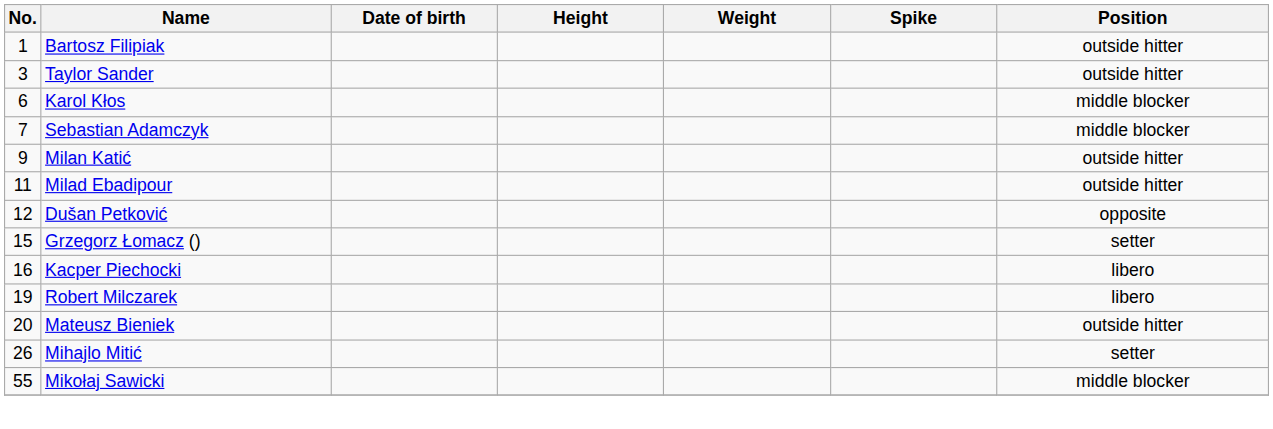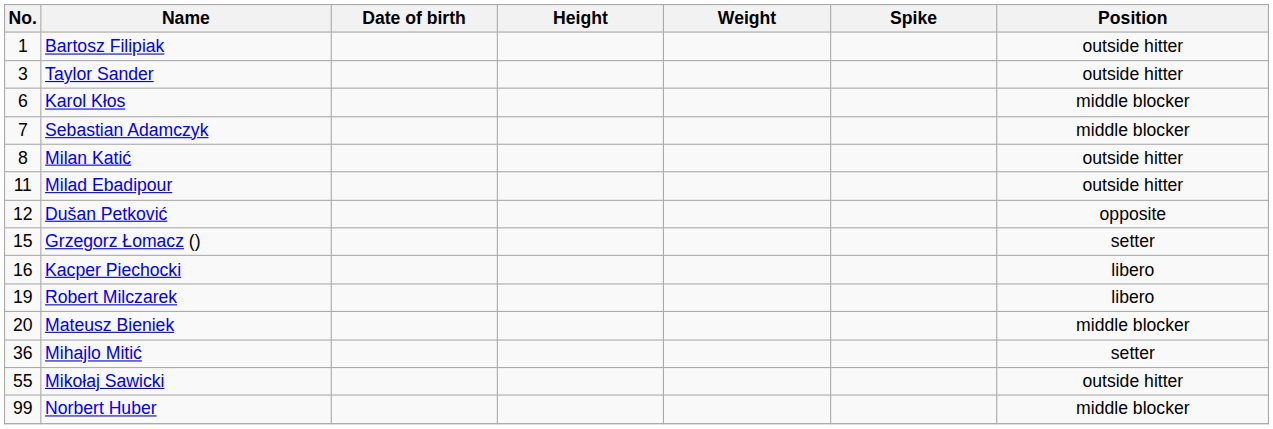 <table class="wikitable sortable" style="font-size:100%; text-align:center;">
 <tr>
 <th>No.</th>
 <th style="width:16em">Name</th>
 <th style="width:9em">Date of birth</th>
 <th style="width:9em">Height</th>
 <th style="width:9em">Weight</th>
 <th style="width:9em">Spike</th>
 <th style="width:15em">Position</th>
 </tr>
 <tr>
 <td>1</td>
 <td align=left> <a href='#'>Bartosz Filipiak</a></td>
 <td align=right></td>
 <td></td>
 <td></td>
 <td></td>
 <td>outside hitter</td>
 </tr>
 <tr>
 <td>3</td>
 <td align=left> <a href='#'>Taylor Sander</a></td>
 <td align=right></td>
 <td></td>
 <td></td>
 <td></td>
 <td>outside hitter</td>
 </tr>
 <tr>
 <td>6</td>
 <td align=left> <a href='#'>Karol Kłos</a></td>
 <td align=right></td>
 <td></td>
 <td></td>
 <td></td>
 <td>middle blocker</td>
 </tr>
 <tr>
 <td>7</td>
 <td align=left> <a href='#'>Sebastian Adamczyk</a></td>
 <td align=right></td>
 <td></td>
 <td></td>
 <td></td>
 <td>middle blocker</td>
 </tr>
 <tr>
-<td>9</td>
+<td>8</td>
 <td align=left> <a href='#'>Milan Katić</a></td>
 <td align=right></td>
 <td></td>
 <td></td>
 <td></td>
 <td>outside hitter</td>
 </tr>
 <tr>
 <td>11</td>
 <td align=left> <a href='#'>Milad Ebadipour</a></td>
 <td align=right></td>
 <td></td>
 <td></td>
 <td></td>
 <td>outside hitter</td>
 </tr>
 <tr>
 <td>12</td>
 <td align=left> <a href='#'>Dušan Petković</a></td>
 <td align=right></td>
 <td></td>
 <td></td>
 <td></td>
 <td>opposite</td>
 </tr>
 <tr>
 <td>15</td>
 <td align=left> <a href='#'>Grzegorz Łomacz</a> ()</td>
 <td align=right></td>
 <td></td>
 <td></td>
 <td></td>
 <td>setter</td>
 </tr>
 <tr>
 <td>16</td>
 <td align=left> <a href='#'>Kacper Piechocki</a></td>
 <td align=right></td>
 <td></td>
 <td></td>
 <td></td>
 <td>libero</td>
 </tr>
 <tr>
 <td>19</td>
 <td align=left> <a href='#'>Robert Milczarek</a></td>
 <td align=right></td>
 <td></td>
 <td></td>
 <td></td>
 <td>libero</td>
 </tr>
 <tr>
 <td>20</td>
 <td align=left> <a href='#'>Mateusz Bieniek</a></td>
 <td align=right></td>
 <td></td>
 <td></td>
 <td></td>
-<td>outside hitter</td>
+<td>middle blocker</td>
 </tr>
 <tr>
-<td>26</td>
+<td>36</td>
 <td align=left> <a href='#'>Mihajlo Mitić</a></td>
 <td align=right></td>
 <td></td>
 <td></td>
 <td></td>
 <td>setter</td>
 </tr>
 <tr>
 <td>55</td>
 <td align=left> <a href='#'>Mikołaj Sawicki</a></td>
 <td align=right></td>
 <td></td>
 <td></td>
 <td></td>
+<td>outside hitter</td>
+</tr>
+<tr>
+<td>99</td>
+<td align=left> <a href='#'>Norbert Huber</a></td>
+<td align=right></td>
+<td></td>
+<td></td>
+<td></td>
 <td>middle blocker</td>
 </tr>
 <tr>
 </tr>
 </table>
